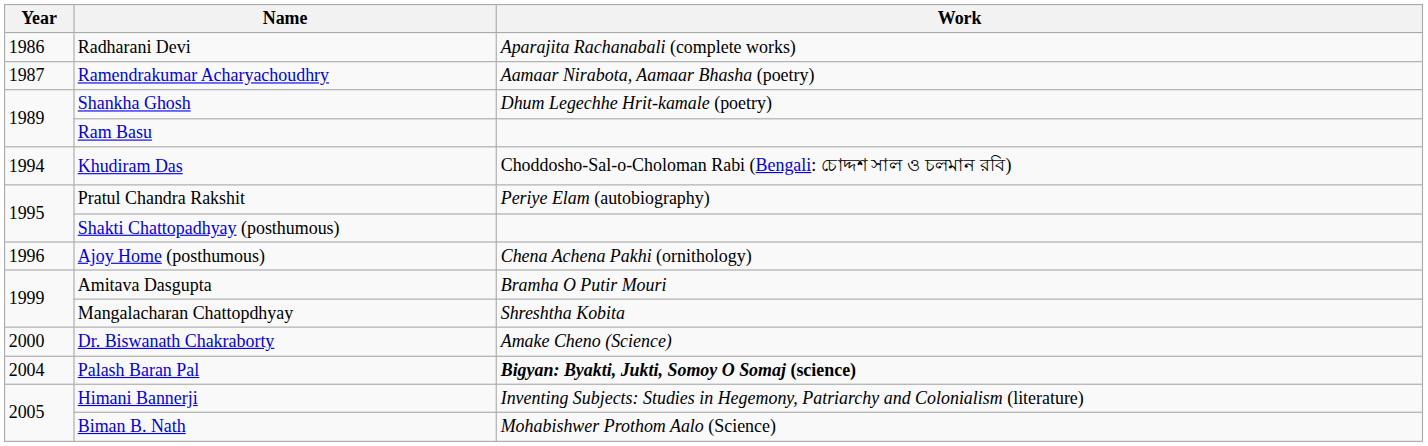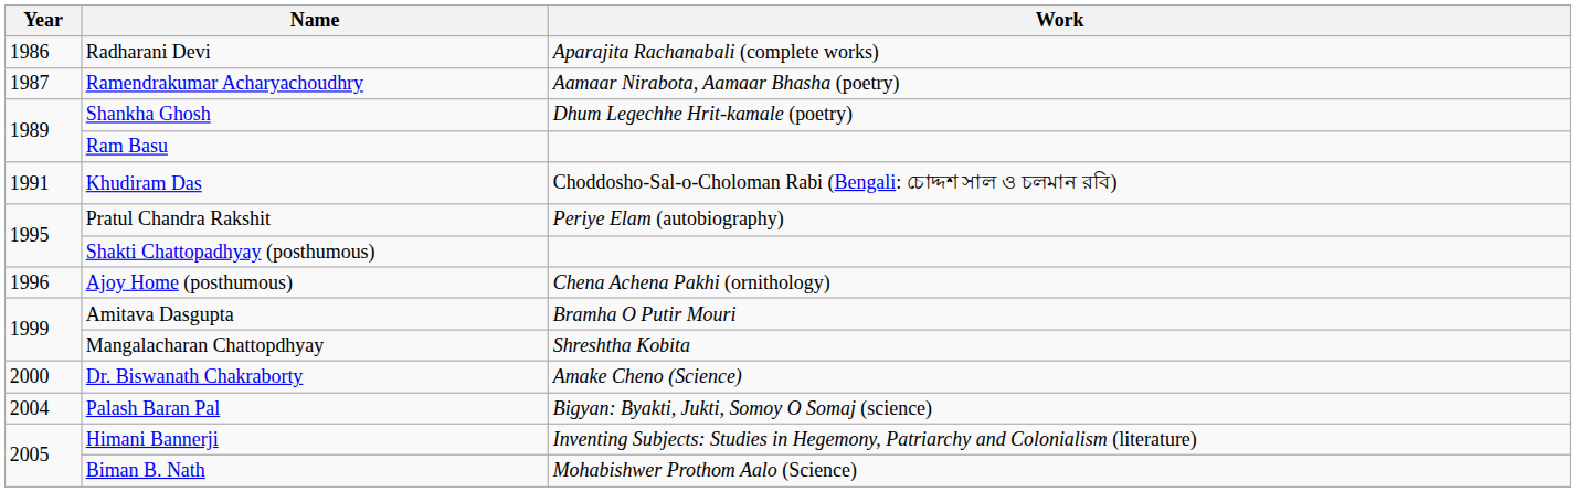 <table class="wikitable" width="80%" align="center">
 <tr>
 <th>Year</th>
 <th>Name</th>
 <th>Work</th>
 </tr>
 <tr>
 <td>1986</td>
 <td>Radharani                               Devi</td>
 <td><em>Aparajita Rachanabali</em> (complete works)</td>
 </tr>
 <tr>
 <td>1987</td>
 <td><a href='#'>Ramendrakumar Acharyachoudhry</a></td>
 <td><em>Aamaar Nirabota, Aamaar Bhasha</em> (poetry)</td>
 </tr>
 <tr>
 <td rowspan="2">1989</td>
 <td><a href='#'>Shankha Ghosh</a></td>
 <td><em>Dhum Legechhe Hrit-kamale</em> (poetry)</td>
 </tr>
 <tr>
 <td><a href='#'>Ram Basu</a></td>
 <td></td>
 </tr>
 <tr>
-<td>1994</td>
+<td>1991</td>
 <td><a href='#'>Khudiram Das</a></td>
 <td>Choddosho-Sal-o-Choloman Rabi (<a href='#'>Bengali</a>: চোদ্দশ সাল ও চলমান রবি)</td>
 </tr>
 <tr>
 <td rowspan="2">1995</td>
 <td>Pratul Chandra Rakshit</td>
 <td><em>Periye Elam</em> (autobiography)</td>
 </tr>
 <tr>
 <td><a href='#'>Shakti Chattopadhyay</a> (posthumous)</td>
 <td></td>
 </tr>
 <tr>
 <td>1996</td>
 <td><a href='#'>Ajoy Home</a> (posthumous)</td>
 <td><em>Chena Achena Pakhi</em> (ornithology)</td>
 </tr>
 <tr>
 <td rowspan="2">1999</td>
 <td>Amitava Dasgupta</td>
 <td><em>Bramha O Putir Mouri</em></td>
 </tr>
 <tr>
 <td>Mangalacharan Chattopdhyay</td>
 <td><em>Shreshtha Kobita</em></td>
 </tr>
 <tr>
 <td>2000</td>
 <td><a href='#'>Dr. Biswanath Chakraborty</a></td>
 <td><em>Amake Cheno (Science)</em></td>
 </tr>
 <tr>
 <td>2004</td>
 <td><a href='#'>Palash Baran Pal</a></td>
-<td><strong><em>Bigyan: Byakti, Jukti, Somoy O Somaj</em> (science)</strong></td>
+<td><em>Bigyan: Byakti, Jukti, Somoy O Somaj</em> (science)</td>
 </tr>
 <tr>
 <td rowspan="2">2005</td>
 <td><a href='#'>Himani Bannerji</a></td>
 <td><em>Inventing Subjects: Studies in Hegemony, Patriarchy and Colonialism</em> (literature)</td>
 </tr>
 <tr>
 <td><a href='#'>Biman B. Nath</a></td>
 <td><em>Mohabishwer Prothom Aalo</em> (Science)</td>
 </tr>
 </table>
